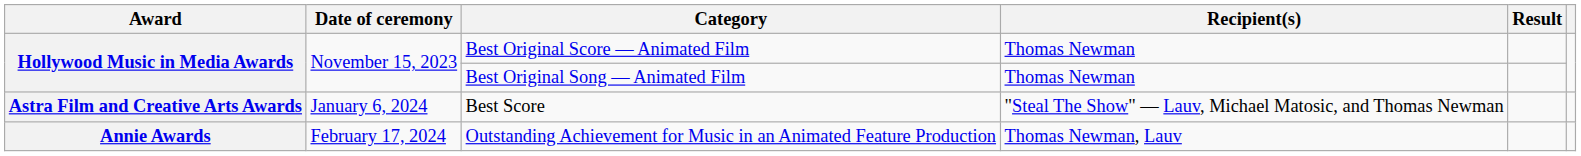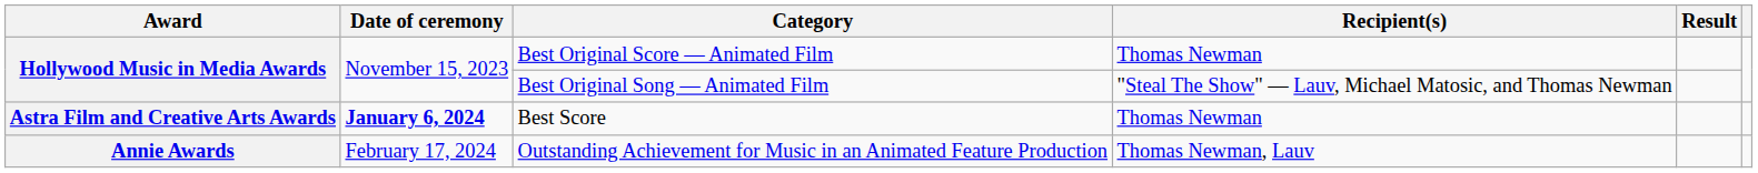 <table class="wikitable sortable plainrowheaders col6center">
 <tr>
 <th scope="col">Award</th>
 <th scope="col">Date of ceremony</th>
 <th scope="col">Category</th>
 <th scope="col">Recipient(s)</th>
 <th scope="col">Result</th>
 <th scope="col" class="unsortable"></th>
 </tr>
 <tr>
 <th rowspan="2" scope="row"><a href='#'>Hollywood Music in Media Awards</a></th>
 <td rowspan="2"><a href='#'>November 15, 2023</a></td>
 <td><a href='#'>Best Original Score — Animated Film</a></td>
 <td><a href='#'>Thomas Newman</a></td>
 <td></td>
 <td rowspan="2" align="center"></td>
 </tr>
 <tr>
 <td><a href='#'>Best Original Song — Animated Film</a></td>
-<td><a href='#'>Thomas Newman</a></td>
+<td>"<a href='#'>Steal The Show</a>" — <a href='#'>Lauv</a>, Michael Matosic, and Thomas Newman</td>
 <td></td>
 </tr>
 <tr>
 <th scope="row"><a href='#'>Astra Film and Creative Arts Awards</a></th>
-<td><a href='#'>January 6, 2024</a></td>
+<td><strong><a href='#'>January 6, 2024</a></strong></td>
 <td>Best Score</td>
-<td>"<a href='#'>Steal The Show</a>" — <a href='#'>Lauv</a>, Michael Matosic, and Thomas Newman</td>
+<td><a href='#'>Thomas Newman</a></td>
 <td></td>
 <td align="center"></td>
 </tr>
 <tr>
 <th scope="row"><a href='#'>Annie Awards</a></th>
 <td><a href='#'>February 17, 2024</a></td>
 <td><a href='#'>Outstanding Achievement for Music in an Animated Feature Production</a></td>
 <td><a href='#'>Thomas Newman</a>, <a href='#'>Lauv</a></td>
 <td></td>
 <td align="center"></td>
 </tr>
 </table>
